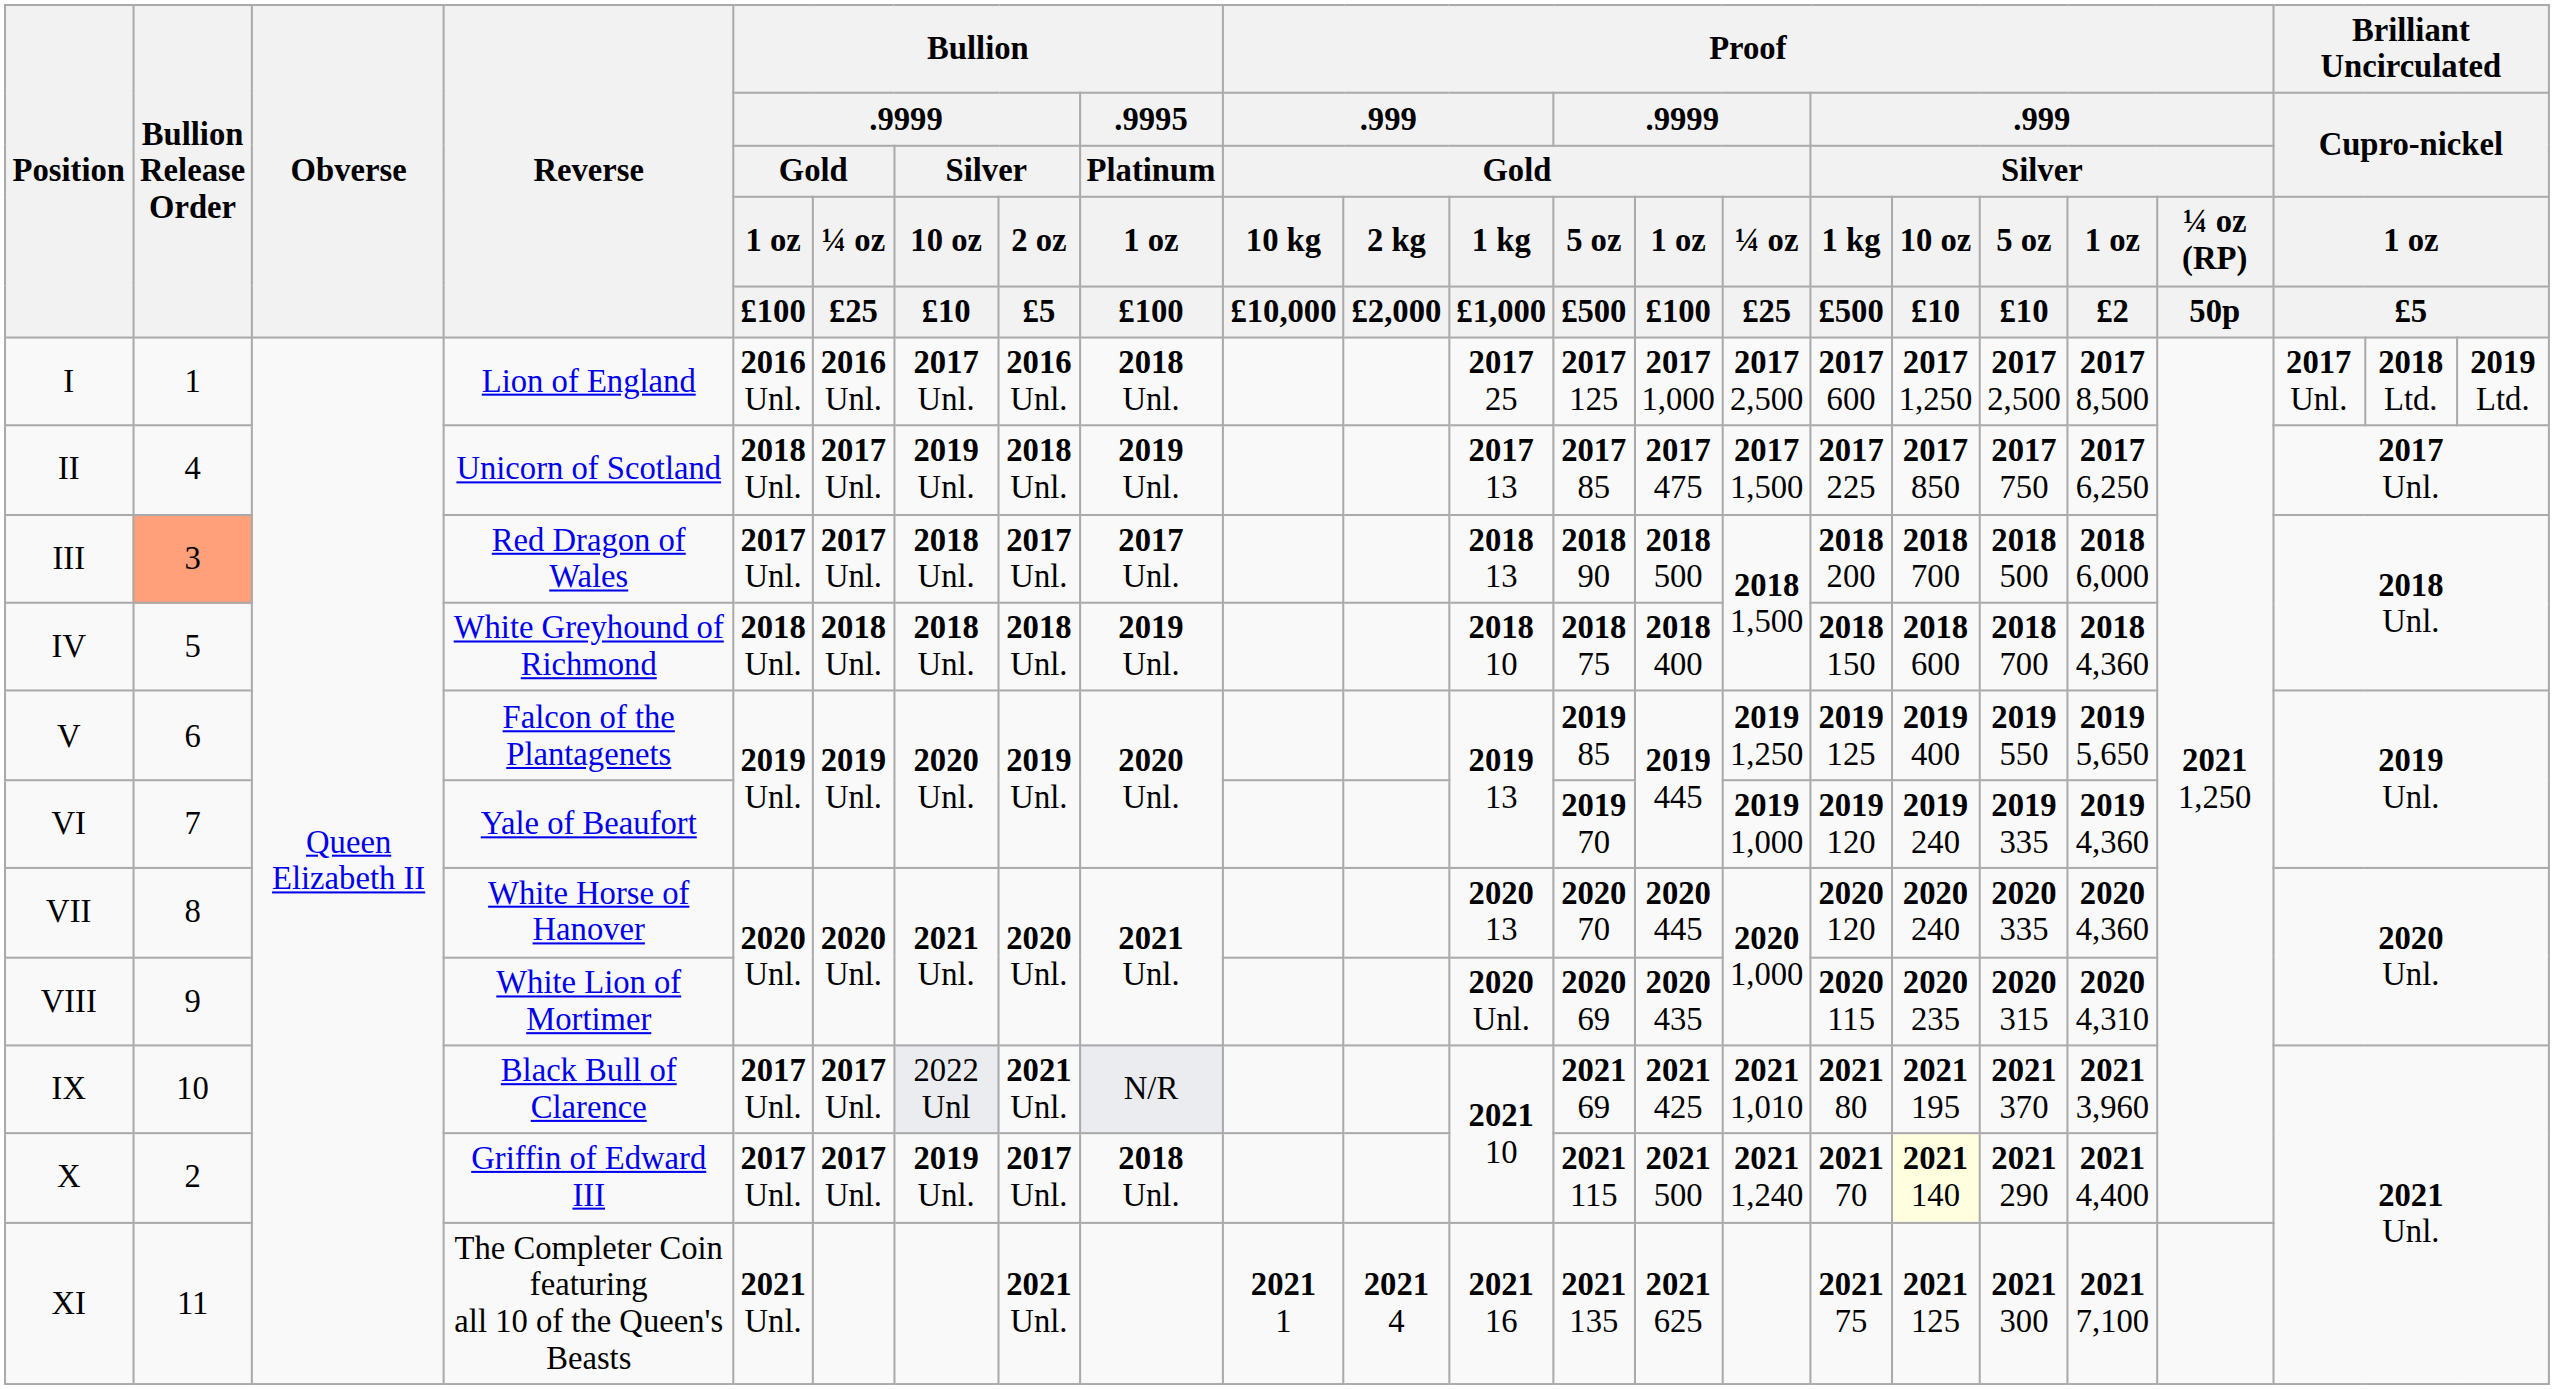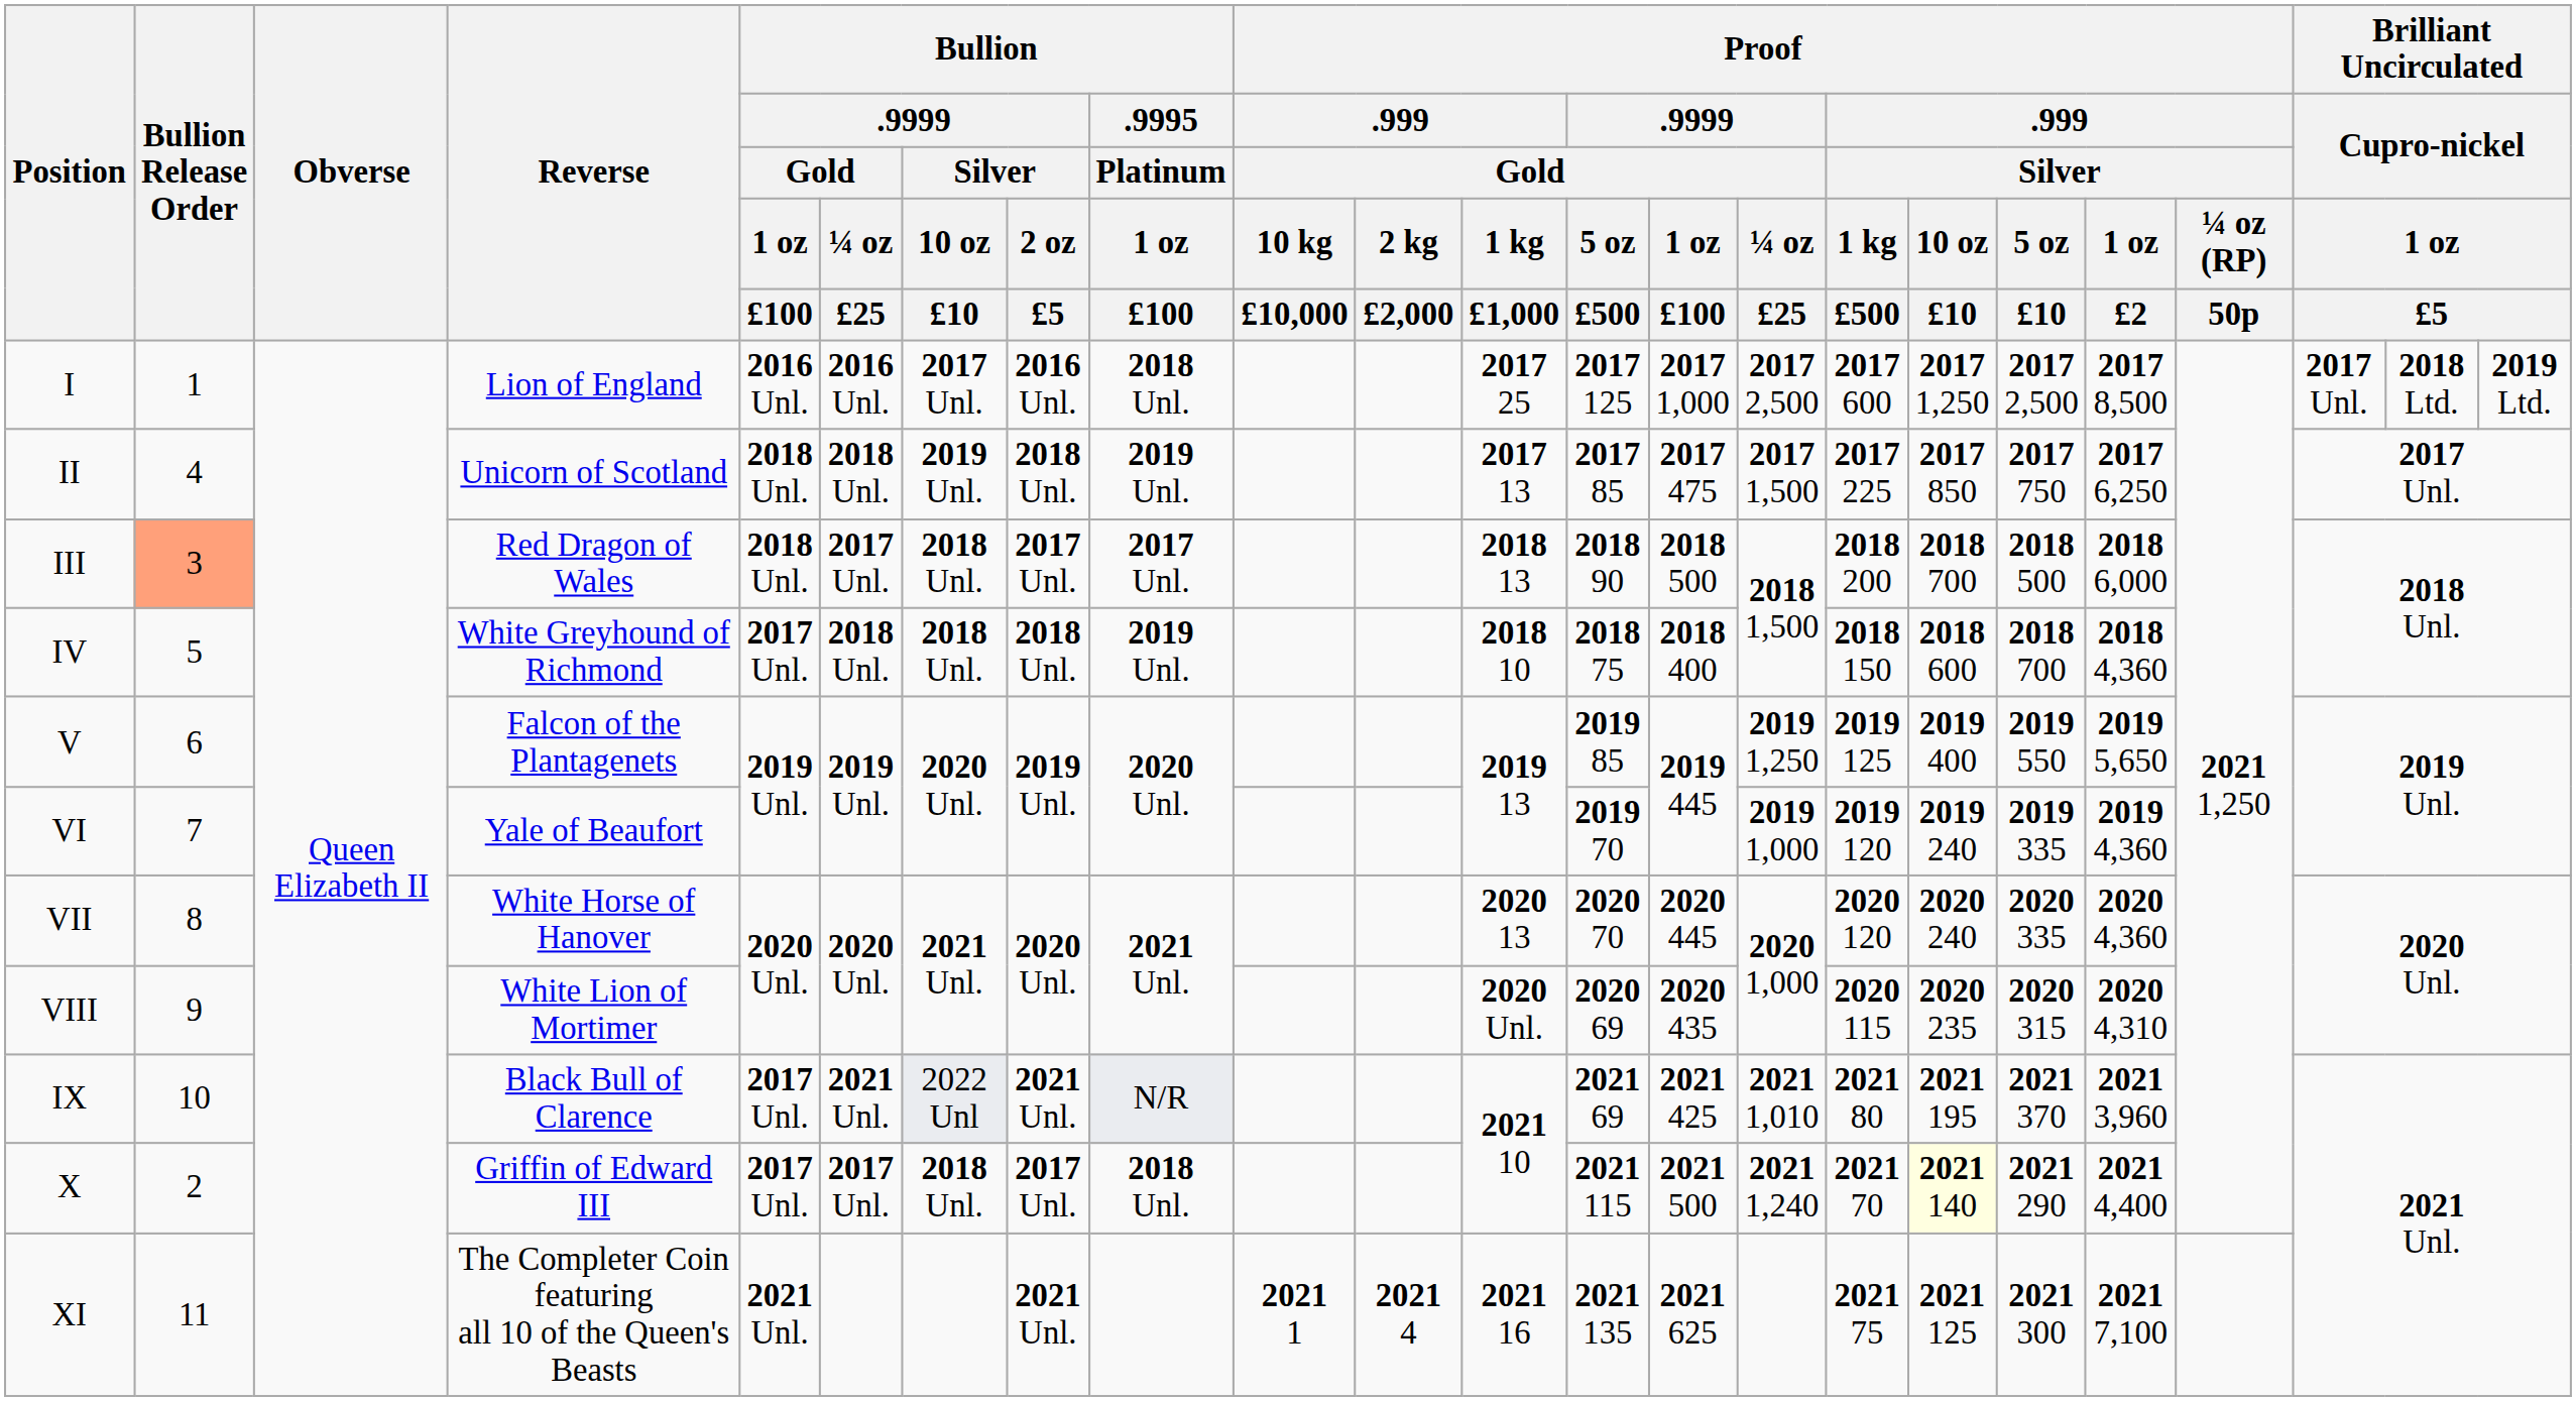 <table class="wikitable" style="text-align: center;">
 <tr>
 <th rowspan="5">Position</th>
 <th rowspan="5">Bullion<br>Release<br>Order</th>
 <th rowspan="5">Obverse</th>
 <th rowspan="5">Reverse</th>
 <th colspan="5">Bullion</th>
 <th colspan="11">Proof</th>
 <th colspan="3">Brilliant Uncirculated</th>
 </tr>
 <tr>
 <th colspan="4">.9999</th>
 <th>.9995</th>
 <th colspan="3">.999</th>
 <th colspan="3">.9999</th>
 <th colspan="5">.999</th>
 <th colspan="3" rowspan="2">Cupro-nickel</th>
 </tr>
 <tr>
 <th colspan="2">Gold</th>
 <th colspan="2">Silver</th>
 <th>Platinum</th>
 <th colspan="6">Gold</th>
 <th colspan="5">Silver</th>
 </tr>
 <tr>
 <th>1 oz</th>
 <th>¼ oz</th>
 <th>10 oz</th>
 <th>2 oz</th>
 <th>1 oz</th>
 <th>10 kg</th>
 <th>2 kg</th>
 <th>1 kg</th>
 <th>5 oz</th>
 <th>1 oz</th>
 <th>¼ oz</th>
 <th>1 kg</th>
 <th>10 oz</th>
 <th>5 oz</th>
 <th>1 oz</th>
 <th>¼ oz (RP)</th>
 <th colspan="3">1 oz</th>
 </tr>
 <tr>
 <th>£100</th>
 <th>£25</th>
 <th>£10</th>
 <th>£5</th>
 <th>£100</th>
 <th>£10,000</th>
 <th>£2,000</th>
 <th>£1,000</th>
 <th>£500</th>
 <th>£100</th>
 <th>£25</th>
 <th>£500</th>
 <th>£10</th>
 <th>£10</th>
 <th>£2</th>
 <th>50p</th>
 <th colspan="3">£5</th>
 </tr>
 <tr>
 <td>I</td>
 <td>1</td>
 <td rowspan="11"><a href='#'>Queen Elizabeth II</a></td>
 <td><a href='#'>Lion of England</a></td>
 <td><strong>2016</strong><br>Unl.</td>
 <td><strong>2016</strong><br>Unl.</td>
 <td><strong>2017</strong><br>Unl.</td>
 <td><strong>2016</strong><br>Unl.</td>
 <td><strong>2018</strong><br>Unl.</td>
 <td></td>
 <td></td>
 <td><strong>2017</strong><br>25</td>
 <td><strong>2017</strong><br>125</td>
 <td><strong>2017</strong><br>1,000</td>
 <td><strong>2017</strong><br>2,500</td>
 <td><strong>2017</strong><br>600</td>
 <td><strong>2017</strong><br>1,250</td>
 <td><strong>2017</strong><br>2,500</td>
 <td><strong>2017</strong><br>8,500</td>
 <td rowspan="10"><strong>2021</strong><br>1,250</td>
 <td><strong>2017</strong><br>Unl.</td>
 <td><strong>2018</strong><br>Ltd.</td>
 <td><strong>2019</strong><br>Ltd.</td>
 </tr>
 <tr>
 <td>II</td>
 <td>4</td>
 <td><a href='#'>Unicorn of Scotland</a></td>
 <td><strong>2018</strong><br>Unl.</td>
-<td><strong>2017</strong><br>Unl.</td>
+<td><strong>2018</strong><br>Unl.</td>
 <td><strong>2019</strong><br>Unl.</td>
 <td><strong>2018</strong><br>Unl.</td>
 <td><strong>2019</strong><br>Unl.</td>
 <td></td>
 <td></td>
 <td><strong>2017</strong><br>13</td>
 <td><strong>2017</strong><br>85</td>
 <td><strong>2017</strong><br>475</td>
 <td><strong>2017</strong><br>1,500</td>
 <td><strong>2017</strong><br>225</td>
 <td><strong>2017</strong><br>850</td>
 <td><strong>2017</strong><br>750</td>
 <td><strong>2017</strong><br>6,250</td>
 <td colspan="3"><strong>2017</strong><br>Unl.</td>
 </tr>
 <tr>
 <td>III</td>
 <td style="background: lightsalmon;">3</td>
 <td><a href='#'>Red Dragon of Wales</a></td>
-<td><strong>2017</strong><br>Unl.</td>
+<td><strong>2018</strong><br>Unl.</td>
 <td><strong>2017</strong><br>Unl.</td>
 <td><strong>2018</strong><br>Unl.</td>
 <td><strong>2017</strong><br>Unl.</td>
 <td><strong>2017</strong><br>Unl.</td>
 <td></td>
 <td></td>
 <td><strong>2018</strong><br>13</td>
 <td><strong>2018</strong><br>90</td>
 <td><strong>2018</strong><br>500</td>
 <td rowspan="2"><strong>2018</strong><br>1,500</td>
 <td><strong>2018</strong><br>200</td>
 <td><strong>2018</strong><br>700</td>
 <td><strong>2018</strong><br>500</td>
 <td><strong>2018</strong><br>6,000</td>
 <td colspan="3" rowspan="2"><strong>2018</strong><br>Unl.</td>
 </tr>
 <tr>
 <td>IV</td>
 <td>5</td>
 <td><a href='#'>White Greyhound of Richmond</a></td>
-<td><strong>2018</strong><br>Unl.</td>
+<td><strong>2017</strong><br>Unl.</td>
 <td><strong>2018</strong><br>Unl.</td>
 <td><strong>2018</strong><br>Unl.</td>
 <td><strong>2018</strong><br>Unl.</td>
 <td><strong>2019</strong><br>Unl.</td>
 <td></td>
 <td></td>
 <td><strong>2018</strong><br>10</td>
 <td><strong>2018</strong><br>75</td>
 <td><strong>2018</strong><br>400</td>
 <td><strong>2018</strong><br>150</td>
 <td><strong>2018</strong><br>600</td>
 <td><strong>2018</strong><br>700</td>
 <td><strong>2018</strong><br>4,360</td>
 </tr>
 <tr>
 <td>V</td>
 <td>6</td>
 <td><a href='#'>Falcon of the Plantagenets</a></td>
 <td rowspan="2"><strong>2019</strong><br>Unl.</td>
 <td rowspan="2"><strong>2019</strong><br>Unl.</td>
 <td rowspan="2"><strong>2020</strong><br>Unl.</td>
 <td rowspan="2"><strong>2019</strong><br>Unl.</td>
 <td rowspan="2"><strong>2020</strong><br>Unl.</td>
 <td></td>
 <td></td>
 <td rowspan="2"><strong>2019</strong><br>13</td>
 <td><strong>2019</strong><br>85</td>
 <td rowspan="2"><strong>2019</strong><br>445</td>
 <td><strong>2019</strong><br>1,250</td>
 <td><strong>2019</strong><br>125</td>
 <td><strong>2019</strong><br>400</td>
 <td><strong>2019</strong><br>550</td>
 <td><strong>2019</strong><br>5,650</td>
 <td colspan="3" rowspan="2"><strong>2019</strong><br>Unl.</td>
 </tr>
 <tr>
 <td>VI</td>
 <td>7</td>
 <td><a href='#'>Yale of Beaufort</a></td>
 <td></td>
 <td></td>
 <td><strong>2019</strong><br>70</td>
 <td><strong>2019</strong><br>1,000</td>
 <td><strong>2019</strong><br>120</td>
 <td><strong>2019</strong><br>240</td>
 <td><strong>2019</strong><br>335</td>
 <td><strong>2019</strong><br>4,360</td>
 </tr>
 <tr>
 <td>VII</td>
 <td>8</td>
 <td><a href='#'>White Horse of Hanover</a></td>
 <td rowspan="2"><strong>2020</strong><br>Unl.</td>
 <td rowspan="2"><strong>2020</strong><br>Unl.</td>
 <td rowspan="2"><strong>2021</strong><br>Unl.</td>
 <td rowspan="2"><strong>2020</strong><br>Unl.</td>
 <td rowspan="2"><strong>2021</strong><br>Unl.</td>
 <td></td>
 <td></td>
 <td><strong>2020</strong><br>13</td>
 <td><strong>2020</strong><br>70</td>
 <td><strong>2020</strong><br>445</td>
 <td rowspan="2"><strong>2020</strong><br>1,000</td>
 <td><strong>2020</strong><br>120</td>
 <td><strong>2020</strong><br>240</td>
 <td><strong>2020</strong><br>335</td>
 <td><strong>2020</strong><br>4,360</td>
 <td colspan="3" rowspan="2"><strong>2020</strong><br>Unl.</td>
 </tr>
 <tr>
 <td>VIII</td>
 <td>9</td>
 <td><a href='#'>White Lion of Mortimer</a></td>
 <td></td>
 <td></td>
 <td><strong>2020</strong><br>Unl.</td>
 <td><strong>2020</strong><br>69</td>
 <td><strong>2020</strong><br>435</td>
 <td><strong>2020</strong><br>115</td>
 <td><strong>2020</strong><br>235</td>
 <td><strong>2020</strong><br>315</td>
 <td><strong>2020</strong><br>4,310</td>
 </tr>
 <tr>
 <td>IX</td>
 <td>10</td>
 <td><a href='#'>Black Bull of Clarence</a></td>
 <td><strong>2017</strong><br>Unl.</td>
-<td><strong>2017</strong><br>Unl.</td>
+<td><strong>2021</strong><br>Unl.</td>
 <td style="background-color:#eaecf0;">2022 Unl</td>
 <td><strong>2021</strong><br>Unl.</td>
 <td style="background-color:#eaecf0;">N/R</td>
 <td></td>
 <td></td>
 <td rowspan="2"><strong>2021</strong><br>10</td>
 <td><strong>2021</strong><br>69</td>
 <td><strong>2021</strong><br>425</td>
 <td><strong>2021</strong><br>1,010</td>
 <td><strong>2021</strong><br>80</td>
 <td><strong>2021</strong><br>195</td>
 <td><strong>2021</strong><br>370</td>
 <td><strong>2021</strong><br>3,960</td>
 <td colspan="3" rowspan="3"><strong>2021</strong><br>Unl.</td>
 </tr>
 <tr>
 <td>X</td>
 <td>2</td>
 <td><a href='#'>Griffin of Edward III</a></td>
 <td><strong>2017</strong><br>Unl.</td>
 <td><strong>2017</strong><br>Unl.</td>
-<td><strong>2019</strong><br>Unl.</td>
+<td><strong>2018</strong><br>Unl.</td>
 <td><strong>2017</strong><br>Unl.</td>
 <td><strong>2018</strong><br>Unl.</td>
 <td></td>
 <td></td>
 <td><strong>2021</strong><br>115</td>
 <td><strong>2021</strong><br>500</td>
 <td><strong>2021</strong><br>1,240</td>
 <td><strong>2021</strong><br>70</td>
 <td style="background: lightyellow;"><strong>2021</strong><br>140</td>
 <td><strong>2021</strong><br>290</td>
 <td><strong>2021</strong><br>4,400</td>
 </tr>
 <tr>
 <td>XI</td>
 <td>11</td>
 <td>The Completer Coin featuring<br>all 10 of the Queen's Beasts</td>
 <td><strong>2021</strong><br>Unl.</td>
 <td></td>
 <td></td>
 <td><strong>2021</strong><br>Unl.</td>
 <td></td>
 <td><strong>2021</strong><br>1</td>
 <td><strong>2021</strong><br>4</td>
 <td><strong>2021</strong><br>16</td>
 <td><strong>2021</strong><br>135</td>
 <td><strong>2021</strong><br>625</td>
 <td></td>
 <td><strong>2021</strong><br>75</td>
 <td><strong>2021</strong><br>125</td>
 <td><strong>2021</strong><br>300</td>
 <td><strong>2021</strong><br>7,100</td>
 <td></td>
 </tr>
 </table>
